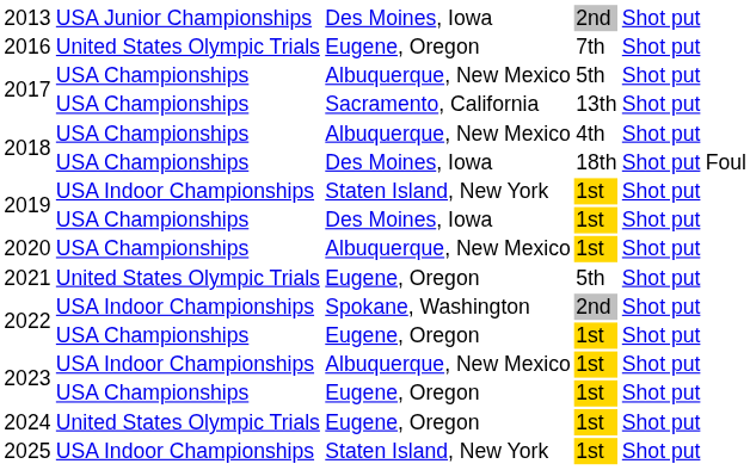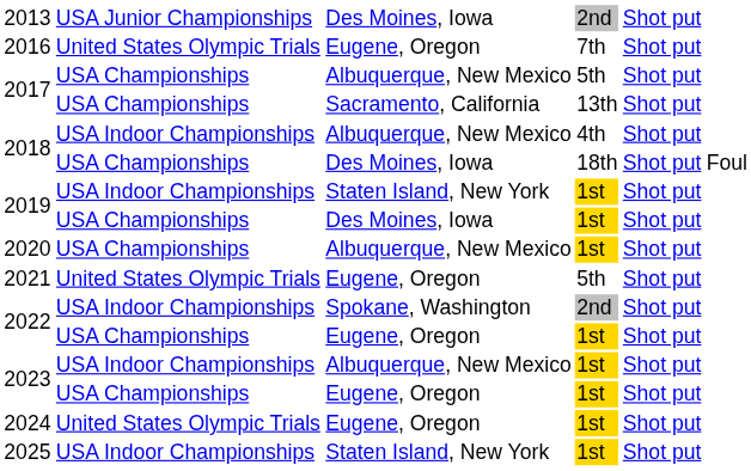 <table>
 <tr>
 <td>2013</td>
 <td><a href='#'>USA Junior Championships</a></td>
 <td><a href='#'>Des Moines</a>, Iowa</td>
 <td bgcolor=silver>2nd</td>
 <td><a href='#'>Shot put</a></td>
 <td></td>
 </tr>
 <tr>
 <td>2016</td>
 <td><a href='#'>United States Olympic Trials</a></td>
 <td><a href='#'>Eugene</a>, Oregon</td>
 <td>7th</td>
 <td><a href='#'>Shot put</a></td>
 <td></td>
 </tr>
 <tr>
 <td Rowspan=2>2017</td>
 <td><a href='#'>USA Championships</a></td>
 <td><a href='#'>Albuquerque</a>, New Mexico</td>
 <td>5th</td>
 <td><a href='#'>Shot put</a></td>
 <td></td>
 </tr>
 <tr>
 <td><a href='#'>USA Championships</a></td>
 <td><a href='#'>Sacramento</a>, California</td>
 <td>13th</td>
 <td><a href='#'>Shot put</a></td>
 <td></td>
 </tr>
 <tr>
 <td rowspan=2>2018</td>
-<td><a href='#'>USA Championships</a></td>
+<td><a href='#'>USA Indoor Championships</a></td>
 <td><a href='#'>Albuquerque</a>, New Mexico</td>
 <td>4th</td>
 <td><a href='#'>Shot put</a></td>
 <td></td>
 </tr>
 <tr>
 <td><a href='#'>USA Championships</a></td>
 <td><a href='#'>Des Moines</a>, Iowa</td>
 <td>18th</td>
 <td><a href='#'>Shot put</a></td>
 <td>Foul</td>
 </tr>
 <tr>
 <td rowspan=2>2019</td>
 <td><a href='#'>USA Indoor Championships</a></td>
 <td><a href='#'>Staten Island</a>, New York</td>
 <td bgcolor=gold>1st</td>
 <td><a href='#'>Shot put</a></td>
 <td></td>
 </tr>
 <tr>
 <td><a href='#'>USA Championships</a></td>
 <td><a href='#'>Des Moines</a>, Iowa</td>
 <td bgcolor=gold>1st</td>
 <td><a href='#'>Shot put</a></td>
 <td></td>
 </tr>
 <tr>
 <td>2020</td>
 <td><a href='#'>USA Championships</a></td>
 <td><a href='#'>Albuquerque</a>, New Mexico</td>
 <td bgcolor=gold>1st</td>
 <td><a href='#'>Shot put</a></td>
 <td></td>
 </tr>
 <tr>
 <td>2021</td>
 <td><a href='#'>United States Olympic Trials</a></td>
 <td><a href='#'>Eugene</a>, Oregon</td>
 <td>5th</td>
 <td><a href='#'>Shot put</a></td>
 <td></td>
 </tr>
 <tr>
 <td rowspan=2>2022</td>
 <td><a href='#'>USA Indoor Championships</a></td>
 <td><a href='#'>Spokane</a>, Washington</td>
 <td bgcolor=silver>2nd</td>
 <td><a href='#'>Shot put</a></td>
 <td></td>
 </tr>
 <tr>
 <td><a href='#'>USA Championships</a></td>
 <td><a href='#'>Eugene</a>, Oregon</td>
 <td bgcolor=gold>1st</td>
 <td><a href='#'>Shot put</a></td>
 <td></td>
 </tr>
 <tr>
 <td rowspan=2>2023</td>
 <td><a href='#'>USA Indoor Championships</a></td>
 <td><a href='#'>Albuquerque</a>, New Mexico</td>
 <td bgcolor=gold>1st</td>
 <td><a href='#'>Shot put</a></td>
 <td></td>
 </tr>
 <tr>
 <td><a href='#'>USA Championships</a></td>
 <td><a href='#'>Eugene</a>, Oregon</td>
 <td bgcolor=gold>1st</td>
 <td><a href='#'>Shot put</a></td>
 <td></td>
 </tr>
 <tr>
 <td>2024</td>
 <td><a href='#'>United States Olympic Trials</a></td>
 <td><a href='#'>Eugene</a>, Oregon</td>
 <td bgcolor=gold>1st</td>
 <td><a href='#'>Shot put</a></td>
 <td></td>
 </tr>
 <tr>
 <td>2025</td>
 <td><a href='#'>USA Indoor Championships</a></td>
 <td><a href='#'>Staten Island</a>, New York</td>
 <td bgcolor=gold>1st</td>
 <td><a href='#'>Shot put</a></td>
 <td></td>
 </tr>
 <tr>
 </tr>
 </table>
